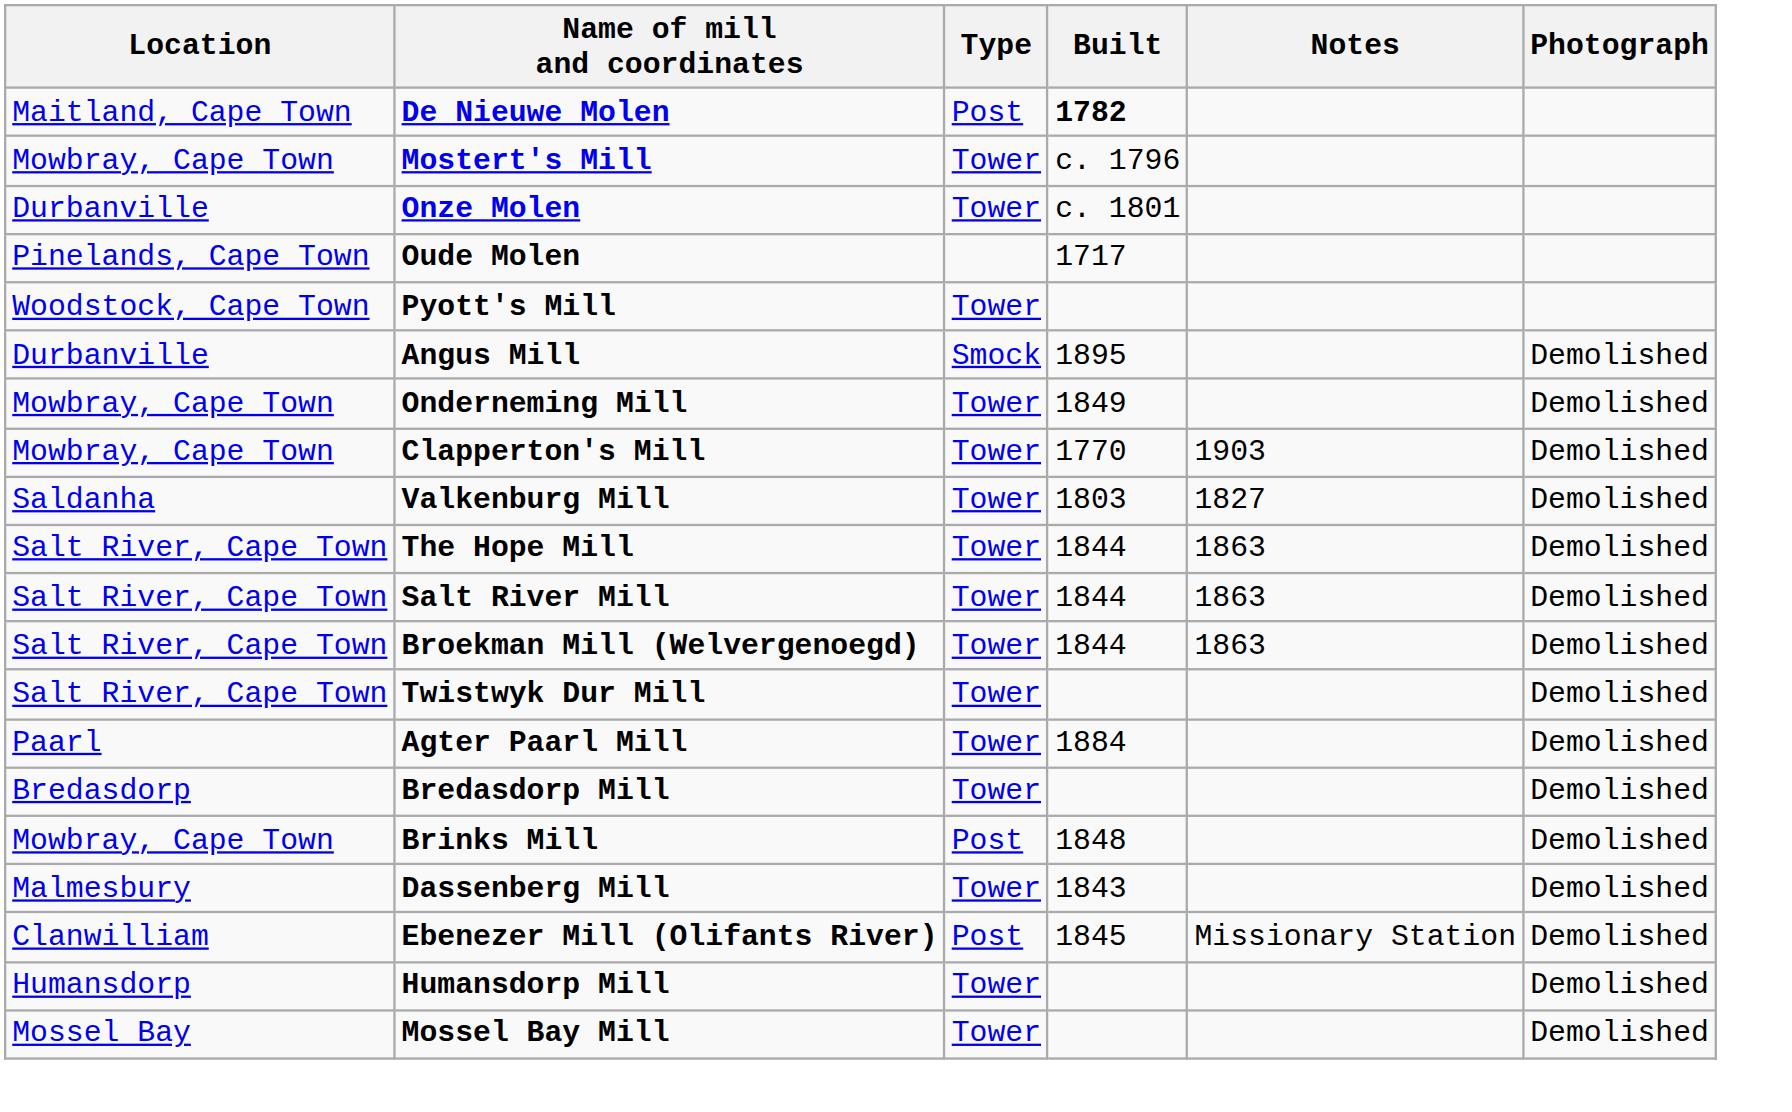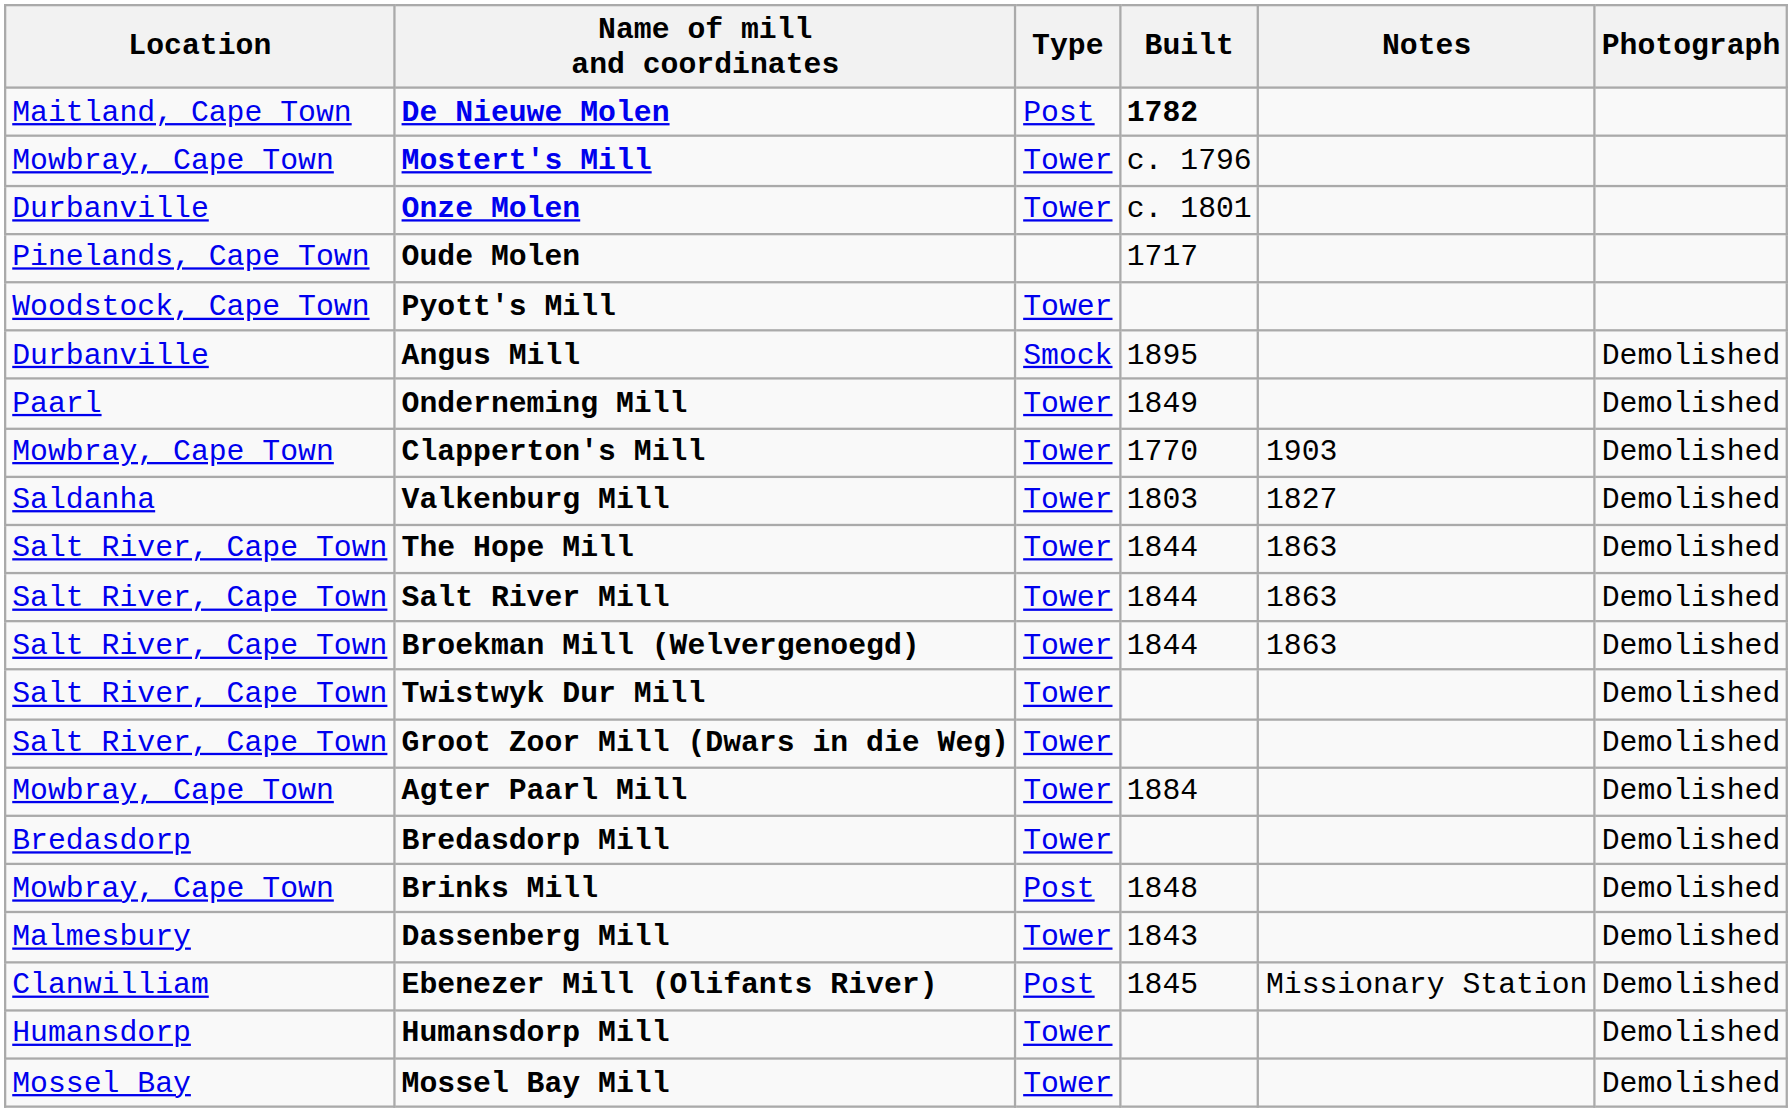 <table class="wikitable">
 <tr>
 <th>Location</th>
 <th>Name of mill<br>and coordinates</th>
 <th>Type</th>
 <th>Built</th>
 <th>Notes</th>
 <th>Photograph</th>
 </tr>
 <tr>
 <td><a href='#'>Maitland, Cape Town</a></td>
 <td><strong><a href='#'>De Nieuwe Molen</a></strong><br></td>
 <td><a href='#'>Post</a></td>
 <td><strong>1782</strong></td>
 <td></td>
 <td></td>
 </tr>
 <tr>
 <td><a href='#'>Mowbray, Cape Town</a></td>
 <td><strong><a href='#'>Mostert's Mill</a></strong><br></td>
 <td><a href='#'>Tower</a></td>
 <td>c. 1796</td>
 <td></td>
 <td></td>
 </tr>
 <tr>
 <td><a href='#'>Durbanville</a></td>
 <td><strong><a href='#'>Onze Molen</a></strong><br></td>
 <td><a href='#'>Tower</a></td>
 <td>c. 1801</td>
 <td></td>
 <td></td>
 </tr>
 <tr>
 <td><a href='#'>Pinelands, Cape Town</a></td>
 <td><strong>Oude Molen</strong><br></td>
 <td></td>
 <td>1717</td>
 <td></td>
 <td></td>
 </tr>
 <tr>
 <td><a href='#'>Woodstock, Cape Town</a></td>
 <td><strong>Pyott's Mill</strong></td>
 <td><a href='#'>Tower</a></td>
 <td></td>
 <td></td>
 <td></td>
 </tr>
 <tr>
 <td><a href='#'>Durbanville</a></td>
 <td><strong>Angus Mill</strong></td>
 <td><a href='#'>Smock</a></td>
 <td>1895</td>
 <td></td>
 <td>Demolished</td>
 </tr>
 <tr>
-<td><a href='#'>Mowbray, Cape Town</a></td>
+<td><a href='#'>Paarl</a></td>
 <td><strong>Onderneming Mill</strong></td>
 <td><a href='#'>Tower</a></td>
 <td>1849</td>
 <td></td>
 <td>Demolished</td>
 </tr>
 <tr>
 <td><a href='#'>Mowbray, Cape Town</a></td>
 <td><strong>Clapperton's Mill</strong></td>
 <td><a href='#'>Tower</a></td>
 <td>1770</td>
 <td>1903</td>
 <td>Demolished</td>
 </tr>
 <tr>
 <td><a href='#'>Saldanha</a></td>
 <td><strong>Valkenburg Mill</strong></td>
 <td><a href='#'>Tower</a></td>
 <td>1803</td>
 <td>1827</td>
 <td>Demolished</td>
 </tr>
 <tr>
 <td><a href='#'>Salt River, Cape Town</a></td>
 <td><strong>The Hope Mill</strong></td>
 <td><a href='#'>Tower</a></td>
 <td>1844</td>
 <td>1863</td>
 <td>Demolished</td>
 </tr>
 <tr>
 <td><a href='#'>Salt River, Cape Town</a></td>
 <td><strong>Salt River Mill</strong></td>
 <td><a href='#'>Tower</a></td>
 <td>1844</td>
 <td>1863</td>
 <td>Demolished</td>
 </tr>
 <tr>
 <td><a href='#'>Salt River, Cape Town</a></td>
 <td><strong>Broekman Mill (Welvergenoegd)</strong></td>
 <td><a href='#'>Tower</a></td>
 <td>1844</td>
 <td>1863</td>
 <td>Demolished</td>
 </tr>
 <tr>
 <td><a href='#'>Salt River, Cape Town</a></td>
 <td><strong>Twistwyk Dur Mill</strong></td>
 <td><a href='#'>Tower</a></td>
 <td></td>
 <td></td>
 <td>Demolished</td>
 </tr>
 <tr>
-<td><a href='#'>Paarl</a></td>
+<td><a href='#'>Salt River, Cape Town</a></td>
+<td><strong>Groot Zoor Mill (Dwars in die Weg)</strong></td>
+<td><a href='#'>Tower</a></td>
+<td></td>
+<td></td>
+<td>Demolished</td>
+</tr>
+<tr>
+<td><a href='#'>Mowbray, Cape Town</a></td>
 <td><strong>Agter Paarl Mill</strong></td>
 <td><a href='#'>Tower</a></td>
 <td>1884</td>
 <td></td>
 <td>Demolished</td>
 </tr>
 <tr>
 <td><a href='#'>Bredasdorp</a></td>
 <td><strong>Bredasdorp Mill</strong></td>
 <td><a href='#'>Tower</a></td>
 <td></td>
 <td></td>
 <td>Demolished</td>
 </tr>
 <tr>
 <td><a href='#'>Mowbray, Cape Town</a></td>
 <td><strong>Brinks Mill</strong></td>
 <td><a href='#'>Post</a></td>
 <td>1848</td>
 <td></td>
 <td>Demolished</td>
 </tr>
 <tr>
 <td><a href='#'>Malmesbury</a></td>
 <td><strong>Dassenberg Mill</strong></td>
 <td><a href='#'>Tower</a></td>
 <td>1843</td>
 <td></td>
 <td>Demolished</td>
 </tr>
 <tr>
 <td><a href='#'>Clanwilliam</a></td>
 <td><strong>Ebenezer Mill (Olifants River)</strong></td>
 <td><a href='#'>Post</a></td>
 <td>1845</td>
 <td>Missionary Station</td>
 <td>Demolished</td>
 </tr>
 <tr>
 <td><a href='#'>Humansdorp</a></td>
 <td><strong>Humansdorp Mill</strong></td>
 <td><a href='#'>Tower</a></td>
 <td></td>
 <td></td>
 <td>Demolished</td>
 </tr>
 <tr>
 <td><a href='#'>Mossel Bay</a></td>
 <td><strong>Mossel Bay Mill</strong></td>
 <td><a href='#'>Tower</a></td>
 <td></td>
 <td></td>
 <td>Demolished</td>
 </tr>
 </table>
